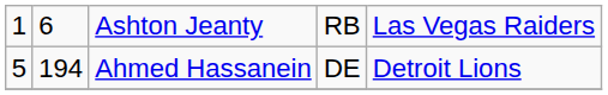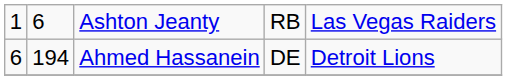 <table class="wikitable">
 <tr>
 <td>1</td>
 <td>6</td>
 <td><a href='#'>Ashton Jeanty</a></td>
 <td>RB</td>
 <td><a href='#'>Las Vegas Raiders</a></td>
 </tr>
 <tr>
-<td>5</td>
+<td>6</td>
 <td>194</td>
 <td><a href='#'>Ahmed Hassanein</a></td>
 <td>DE</td>
 <td><a href='#'>Detroit Lions</a></td>
 </tr>
 <tr>
 </tr>
 </table>
